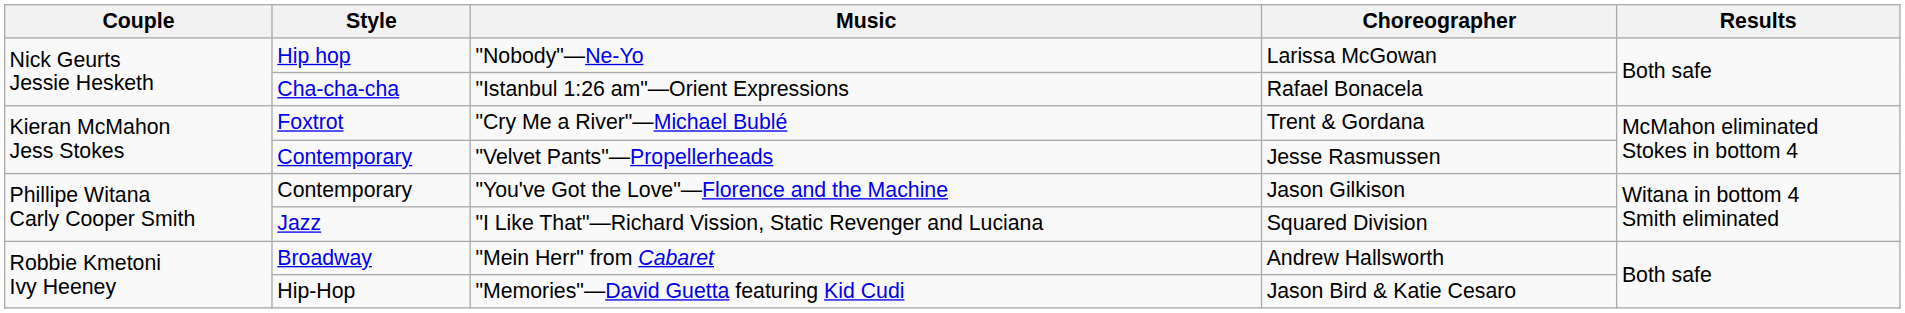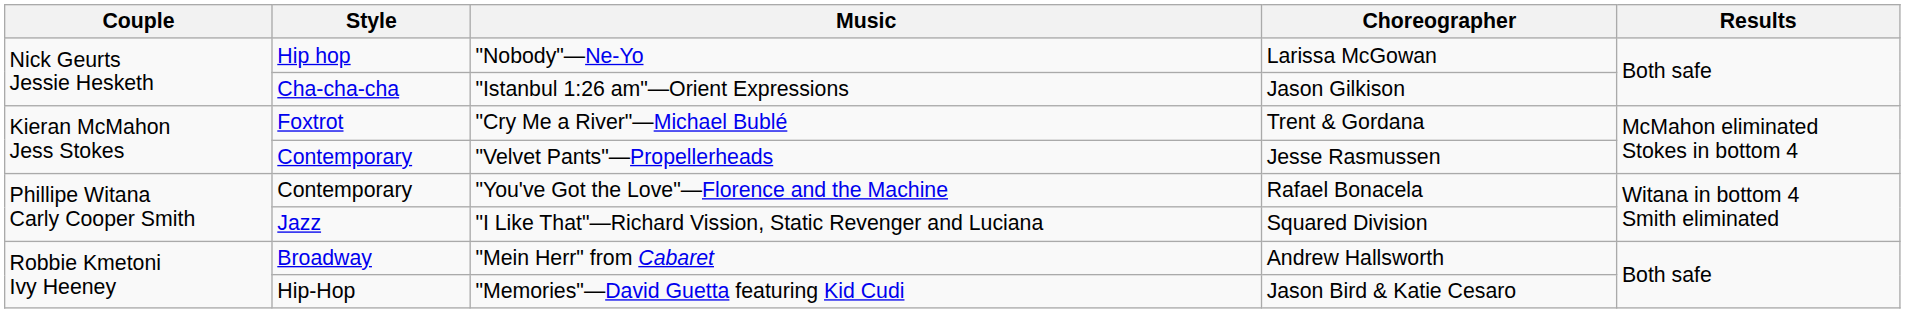 <table class="wikitable" width="90%">
 <tr>
 <th>Couple</th>
 <th>Style</th>
 <th>Music</th>
 <th>Choreographer</th>
 <th>Results</th>
 </tr>
 <tr>
 <td rowspan="2">Nick Geurts<br> Jessie Hesketh</td>
 <td><a href='#'>Hip hop</a></td>
 <td>"Nobody"—<a href='#'>Ne-Yo</a></td>
 <td>Larissa McGowan</td>
 <td rowspan="2">Both safe</td>
 </tr>
 <tr>
 <td><a href='#'>Cha-cha-cha</a></td>
 <td>"Istanbul 1:26 am"—Orient Expressions</td>
-<td>Rafael Bonacela</td>
+<td>Jason Gilkison</td>
 </tr>
 <tr>
 <td rowspan="2">Kieran McMahon<br> Jess Stokes</td>
 <td><a href='#'>Foxtrot</a></td>
 <td>"Cry Me a River"—<a href='#'>Michael Bublé</a></td>
 <td>Trent & Gordana</td>
 <td rowspan="2">McMahon eliminated<br> Stokes in bottom 4</td>
 </tr>
 <tr>
 <td><a href='#'>Contemporary</a></td>
 <td>"Velvet Pants"—<a href='#'>Propellerheads</a></td>
 <td>Jesse Rasmussen</td>
 </tr>
 <tr>
 <td rowspan="2">Phillipe Witana<br> Carly Cooper Smith</td>
 <td Contemporary dance>Contemporary</td>
 <td>"You've Got the Love"—<a href='#'>Florence and the Machine</a></td>
-<td>Jason Gilkison</td>
+<td>Rafael Bonacela</td>
 <td rowspan="2">Witana in bottom 4<br>Smith eliminated</td>
 </tr>
 <tr>
 <td><a href='#'>Jazz</a></td>
 <td>"I Like That"—Richard Vission, Static Revenger and Luciana</td>
 <td>Squared Division</td>
 </tr>
 <tr>
 <td rowspan="2">Robbie Kmetoni<br> Ivy Heeney</td>
 <td><a href='#'>Broadway</a></td>
 <td>"Mein Herr" from <em><a href='#'>Cabaret</a></em></td>
 <td>Andrew Hallsworth</td>
 <td rowspan="2">Both safe</td>
 </tr>
 <tr>
 <td>Hip-Hop</td>
 <td>"Memories"—<a href='#'>David Guetta</a> featuring <a href='#'>Kid Cudi</a></td>
 <td>Jason Bird & Katie Cesaro</td>
 </tr>
 </table>
